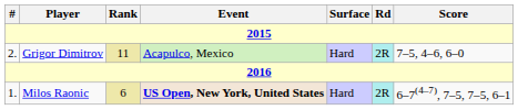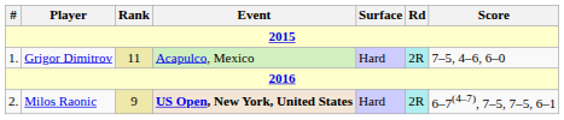 <table class="wikitable sortable">
 <tr>
 <th>#</th>
 <th>Player</th>
 <th>Rank</th>
 <th>Event</th>
 <th>Surface</th>
 <th>Rd</th>
 <th>Score</th>
 </tr>
 <tr>
 <td bgcolor=ffffcc colspan=7 style=text-align:center><strong><a href='#'>2015</a></strong></td>
 </tr>
 <tr>
-<td>2.</td>
+<td>1.</td>
 <td> <a href='#'>Grigor Dimitrov</a></td>
 <td style=text-align:center bgcolor=EEE8AA>11</td>
 <td bgcolor=d0f0c0><a href='#'>Acapulco</a>, Mexico</td>
 <td bgcolor=CCCCFF>Hard</td>
 <td bgcolor=afeeee>2R</td>
 <td>7–5, 4–6, 6–0</td>
 </tr>
 <tr>
 <td bgcolor=ffffcc colspan=7 style=text-align:center><strong><a href='#'>2016</a></strong></td>
 </tr>
 <tr>
-<td>1.</td>
+<td>2.</td>
 <td> <a href='#'>Milos Raonic</a></td>
-<td style=text-align:center bgcolor=EEE8AA>6</td>
+<td style=text-align:center bgcolor=EEE8AA>9</td>
 <td bgcolor=f3e6d7><strong><a href='#'>US Open</a>, New York, United States</strong></td>
 <td bgcolor=CCCCFF>Hard</td>
 <td bgcolor=afeeee>2R</td>
 <td>6–7<sup>(4–7)</sup>, 7–5, 7–5, 6–1</td>
 </tr>
 </table>
